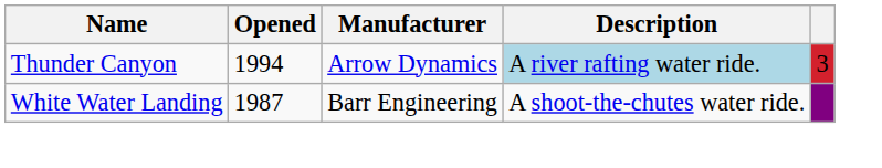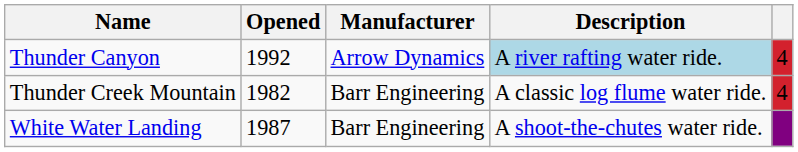 <table class="wikitable sortable">
 <tr>
 <th>Name</th>
 <th>Opened</th>
 <th>Manufacturer</th>
 <th>Description</th>
 <th></th>
 </tr>
 <tr>
 <td><a href='#'>Thunder Canyon</a></td>
-<td>1994</td>
+<td>1992</td>
 <td><a href='#'>Arrow Dynamics</a></td>
 <td style="background: lightblue;">A <a href='#'>river rafting</a> water ride.</td>
-<td bgcolor="D3212D" align="center">3</td>
+<td bgcolor="D3212D" align="center">4</td>
+</tr>
+<tr>
+<td>Thunder Creek Mountain</td>
+<td>1982</td>
+<td>Barr Engineering</td>
+<td>A classic <a href='#'>log flume</a> water ride.</td>
+<td bgcolor="D3212D" align="center">4</td>
 </tr>
 <tr>
 <td><a href='#'>White Water Landing</a></td>
 <td>1987</td>
 <td>Barr Engineering</td>
 <td>A <a href='#'>shoot-the-chutes</a> water ride.</td>
 <td bgcolor="purple" align="center"></td>
 </tr>
 </table>
